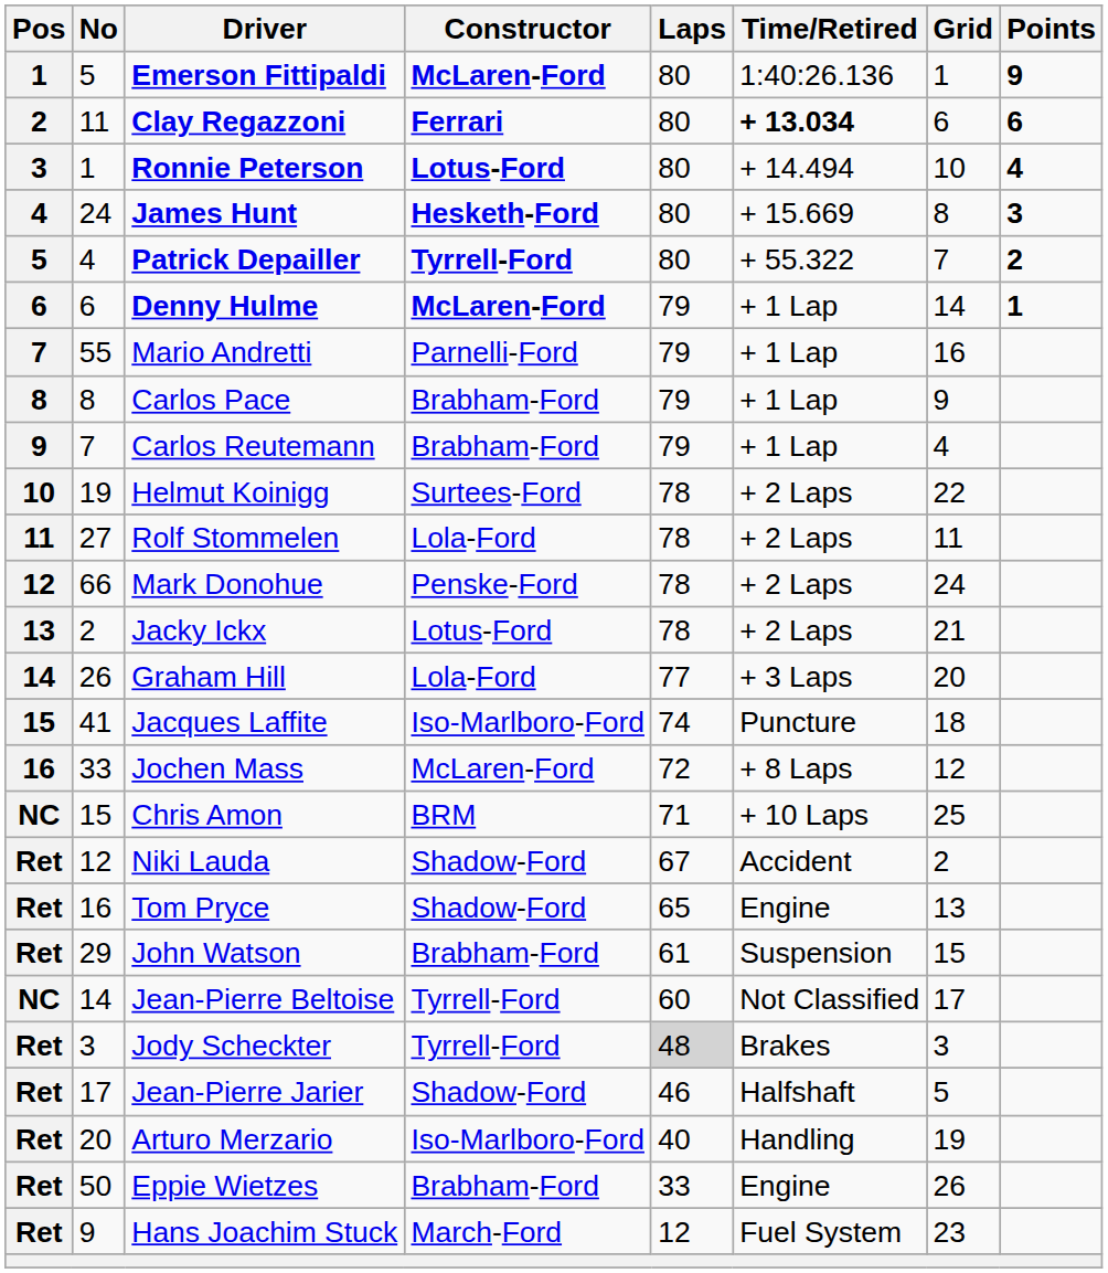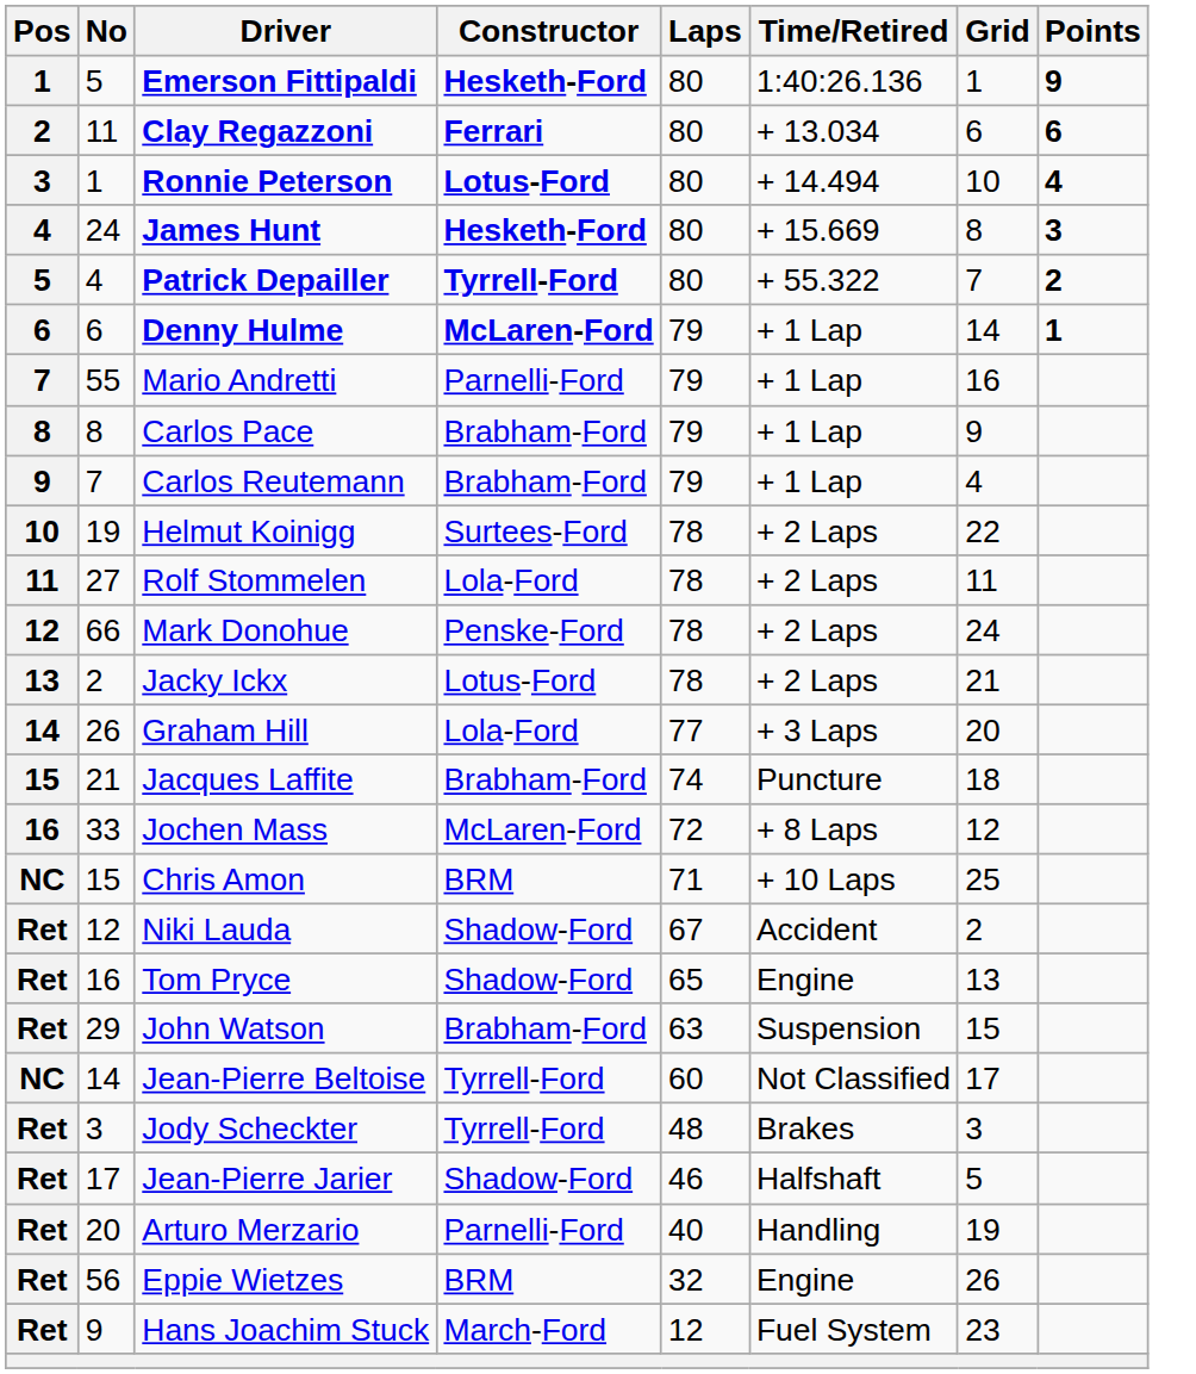 <table class="wikitable" style="font-size: 95%">
 <tr>
 <th>Pos</th>
 <th>No</th>
 <th>Driver</th>
 <th>Constructor</th>
 <th>Laps</th>
 <th>Time/Retired</th>
 <th>Grid</th>
 <th>Points</th>
 </tr>
 <tr>
 <th>1</th>
 <td>5</td>
 <td> <strong><a href='#'>Emerson Fittipaldi</a></strong></td>
-<td><strong><a href='#'>McLaren</a>-<a href='#'>Ford</a></strong></td>
+<td><strong><a href='#'>Hesketh</a>-<a href='#'>Ford</a></strong></td>
 <td>80</td>
 <td>1:40:26.136</td>
 <td>1</td>
 <td><strong>9</strong></td>
 </tr>
 <tr>
 <th>2</th>
 <td>11</td>
 <td> <strong><a href='#'>Clay Regazzoni</a></strong></td>
 <td><strong><a href='#'>Ferrari</a></strong></td>
 <td>80</td>
-<td><strong>+ 13.034</strong></td>
+<td>+ 13.034</td>
 <td>6</td>
 <td><strong>6</strong></td>
 </tr>
 <tr>
 <th>3</th>
 <td>1</td>
 <td> <strong><a href='#'>Ronnie Peterson</a></strong></td>
 <td><strong><a href='#'>Lotus</a>-<a href='#'>Ford</a></strong></td>
 <td>80</td>
 <td>+ 14.494</td>
 <td>10</td>
 <td><strong>4</strong></td>
 </tr>
 <tr>
 <th>4</th>
 <td>24</td>
 <td> <strong><a href='#'>James Hunt</a></strong></td>
 <td><strong><a href='#'>Hesketh</a>-<a href='#'>Ford</a></strong></td>
 <td>80</td>
 <td>+ 15.669</td>
 <td>8</td>
 <td><strong>3</strong></td>
 </tr>
 <tr>
 <th>5</th>
 <td>4</td>
 <td> <strong><a href='#'>Patrick Depailler</a></strong></td>
 <td><strong><a href='#'>Tyrrell</a>-<a href='#'>Ford</a></strong></td>
 <td>80</td>
 <td>+ 55.322</td>
 <td>7</td>
 <td><strong>2</strong></td>
 </tr>
 <tr>
 <th>6</th>
 <td>6</td>
 <td> <strong><a href='#'>Denny Hulme</a></strong></td>
 <td><strong><a href='#'>McLaren</a>-<a href='#'>Ford</a></strong></td>
 <td>79</td>
 <td>+ 1 Lap</td>
 <td>14</td>
 <td><strong>1</strong></td>
 </tr>
 <tr>
 <th>7</th>
 <td>55</td>
 <td> <a href='#'>Mario Andretti</a></td>
 <td><a href='#'>Parnelli</a>-<a href='#'>Ford</a></td>
 <td>79</td>
 <td>+ 1 Lap</td>
 <td>16</td>
 <td> </td>
 </tr>
 <tr>
 <th>8</th>
 <td>8</td>
 <td> <a href='#'>Carlos Pace</a></td>
 <td><a href='#'>Brabham</a>-<a href='#'>Ford</a></td>
 <td>79</td>
 <td>+ 1 Lap</td>
 <td>9</td>
 <td> </td>
 </tr>
 <tr>
 <th>9</th>
 <td>7</td>
 <td> <a href='#'>Carlos Reutemann</a></td>
 <td><a href='#'>Brabham</a>-<a href='#'>Ford</a></td>
 <td>79</td>
 <td>+ 1 Lap</td>
 <td>4</td>
 <td> </td>
 </tr>
 <tr>
 <th>10</th>
 <td>19</td>
 <td> <a href='#'>Helmut Koinigg</a></td>
 <td><a href='#'>Surtees</a>-<a href='#'>Ford</a></td>
 <td>78</td>
 <td>+ 2 Laps</td>
 <td>22</td>
 <td> </td>
 </tr>
 <tr>
 <th>11</th>
 <td>27</td>
 <td> <a href='#'>Rolf Stommelen</a></td>
 <td><a href='#'>Lola</a>-<a href='#'>Ford</a></td>
 <td>78</td>
 <td>+ 2 Laps</td>
 <td>11</td>
 <td> </td>
 </tr>
 <tr>
 <th>12</th>
 <td>66</td>
 <td>  <a href='#'>Mark Donohue</a></td>
 <td><a href='#'>Penske</a>-<a href='#'>Ford</a></td>
 <td>78</td>
 <td>+ 2 Laps</td>
 <td>24</td>
 <td> </td>
 </tr>
 <tr>
 <th>13</th>
 <td>2</td>
 <td> <a href='#'>Jacky Ickx</a></td>
 <td><a href='#'>Lotus</a>-<a href='#'>Ford</a></td>
 <td>78</td>
 <td>+ 2 Laps</td>
 <td>21</td>
 <td> </td>
 </tr>
 <tr>
 <th>14</th>
 <td>26</td>
 <td> <a href='#'>Graham Hill</a></td>
 <td><a href='#'>Lola</a>-<a href='#'>Ford</a></td>
 <td>77</td>
 <td>+ 3 Laps</td>
 <td>20</td>
 <td> </td>
 </tr>
 <tr>
 <th>15</th>
-<td>41</td>
+<td>21</td>
 <td> <a href='#'>Jacques Laffite</a></td>
-<td><a href='#'>Iso-Marlboro</a>-<a href='#'>Ford</a></td>
+<td><a href='#'>Brabham</a>-<a href='#'>Ford</a></td>
 <td>74</td>
 <td>Puncture</td>
 <td>18</td>
 <td> </td>
 </tr>
 <tr>
 <th>16</th>
 <td>33</td>
 <td>  <a href='#'>Jochen Mass</a></td>
 <td><a href='#'>McLaren</a>-<a href='#'>Ford</a></td>
 <td>72</td>
 <td>+ 8 Laps</td>
 <td>12</td>
 <td> </td>
 </tr>
 <tr>
 <th>NC</th>
 <td>15</td>
 <td> <a href='#'>Chris Amon</a></td>
 <td><a href='#'>BRM</a></td>
 <td>71</td>
 <td>+ 10 Laps</td>
 <td>25</td>
 <td> </td>
 </tr>
 <tr>
 <th>Ret</th>
 <td>12</td>
 <td>  <a href='#'>Niki Lauda</a></td>
 <td><a href='#'>Shadow</a>-<a href='#'>Ford</a></td>
 <td>67</td>
 <td>Accident</td>
 <td>2</td>
 <td> </td>
 </tr>
 <tr>
 <th>Ret</th>
 <td>16</td>
 <td>  <a href='#'>Tom Pryce</a></td>
 <td><a href='#'>Shadow</a>-<a href='#'>Ford</a></td>
 <td>65</td>
 <td>Engine</td>
 <td>13</td>
 <td> </td>
 </tr>
 <tr>
 <th>Ret</th>
 <td>29</td>
 <td>  <a href='#'>John Watson</a></td>
 <td><a href='#'>Brabham</a>-<a href='#'>Ford</a></td>
-<td>61</td>
+<td>63</td>
 <td>Suspension</td>
 <td>15</td>
 <td> </td>
 </tr>
 <tr>
 <th>NC</th>
 <td>14</td>
 <td>  <a href='#'>Jean-Pierre Beltoise</a></td>
 <td><a href='#'>Tyrrell</a>-<a href='#'>Ford</a></td>
 <td>60</td>
 <td>Not Classified</td>
 <td>17</td>
 <td> </td>
 </tr>
 <tr>
 <th>Ret</th>
 <td>3</td>
 <td>  <a href='#'>Jody Scheckter</a></td>
 <td><a href='#'>Tyrrell</a>-<a href='#'>Ford</a></td>
-<td style="background: lightgrey;">48</td>
+<td>48</td>
 <td>Brakes</td>
 <td>3</td>
 <td> </td>
 </tr>
 <tr>
 <th>Ret</th>
 <td>17</td>
 <td> <a href='#'>Jean-Pierre Jarier</a></td>
 <td><a href='#'>Shadow</a>-<a href='#'>Ford</a></td>
 <td>46</td>
 <td>Halfshaft</td>
 <td>5</td>
 <td> </td>
 </tr>
 <tr>
 <th>Ret</th>
 <td>20</td>
 <td> <a href='#'>Arturo Merzario</a></td>
-<td><a href='#'>Iso-Marlboro</a>-<a href='#'>Ford</a></td>
+<td><a href='#'>Parnelli</a>-<a href='#'>Ford</a></td>
 <td>40</td>
 <td>Handling</td>
 <td>19</td>
 <td> </td>
 </tr>
 <tr>
 <th>Ret</th>
-<td>50</td>
+<td>56</td>
 <td> <a href='#'>Eppie Wietzes</a></td>
-<td><a href='#'>Brabham</a>-<a href='#'>Ford</a></td>
-<td>33</td>
+<td><a href='#'>BRM</a></td>
+<td>32</td>
 <td>Engine</td>
 <td>26</td>
 <td> </td>
 </tr>
 <tr>
 <th>Ret</th>
 <td>9</td>
 <td> <a href='#'>Hans Joachim Stuck</a></td>
 <td><a href='#'>March</a>-<a href='#'>Ford</a></td>
 <td>12</td>
 <td>Fuel System</td>
 <td>23</td>
 <td> </td>
 </tr>
 <tr>
 <th colspan="8"></th>
 </tr>
 </table>
